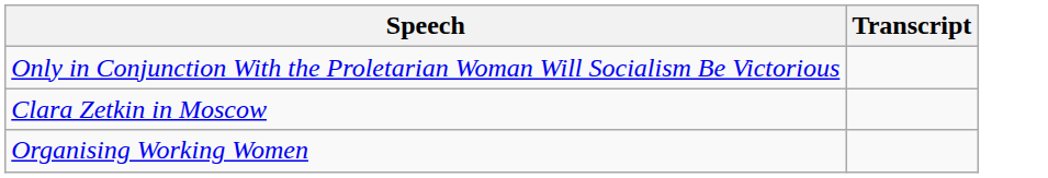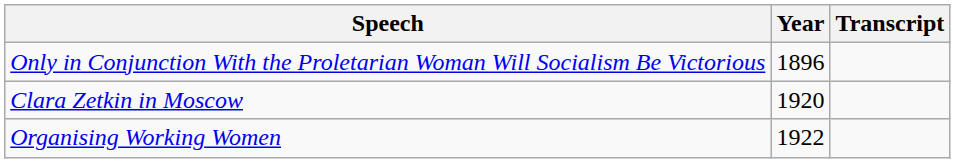 <table class="wikitable sortable">
 <tr>
 <th>Speech</th>
+<th>Year</th>
 <th>Transcript</th>
 </tr>
 <tr>
 <td><em><a href='#'>Only in Conjunction With the Proletarian Woman Will Socialism Be Victorious</a></em></td>
+<td>1896</td>
 <td></td>
 </tr>
 <tr>
 <td><em><a href='#'>Clara Zetkin in Moscow</a></em></td>
+<td>1920</td>
 <td></td>
 </tr>
 <tr>
 <td><em><a href='#'>Organising Working Women</a></em></td>
+<td>1922</td>
 <td></td>
 </tr>
 </table>
